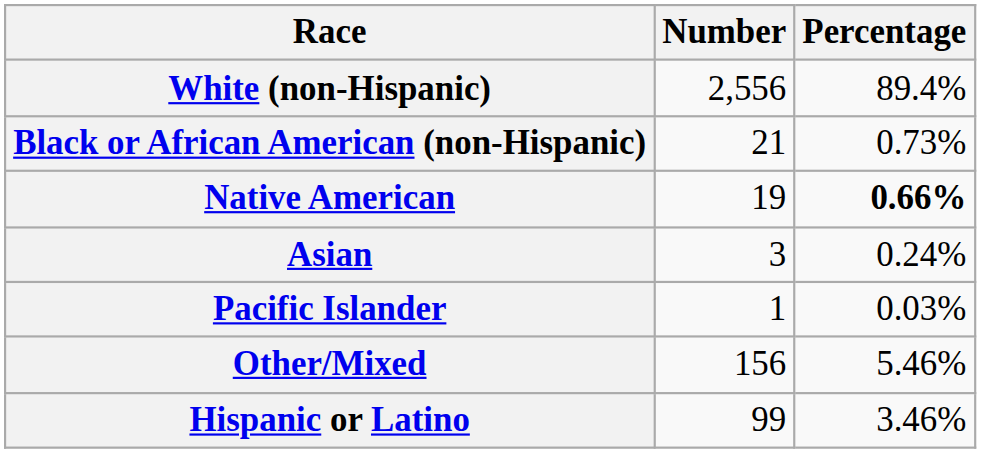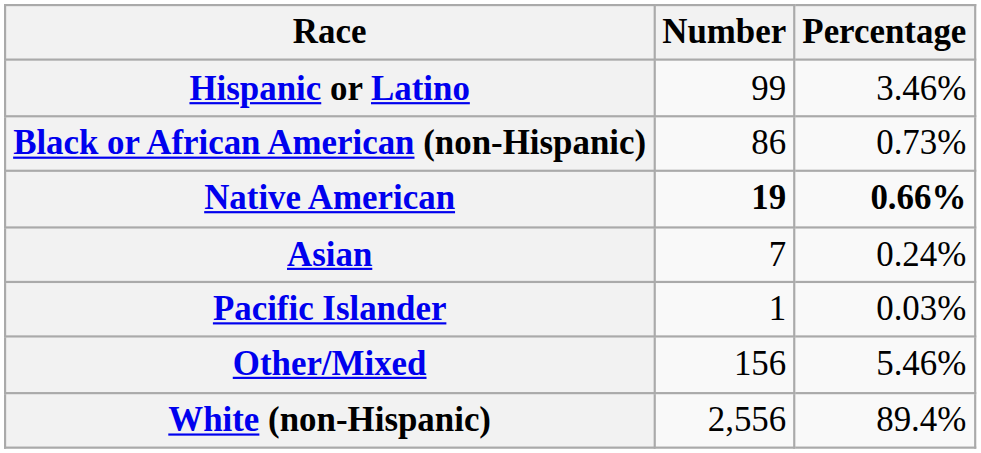 <table class="wikitable" style="text-align:right">
 <tr>
 <th scope="col">Race</th>
 <th scope="col">Number</th>
 <th scope="col">Percentage</th>
 </tr>
 <tr>
-<th scope="row"><a href='#'>White</a> (non-Hispanic)</th>
-<td>2,556</td>
-<td>89.4%</td>
+<th scope="row"><a href='#'>Hispanic</a> or <a href='#'>Latino</a></th>
+<td>99</td>
+<td>3.46%</td>
 </tr>
 <tr>
 <th scope="row"><a href='#'>Black or African American</a> (non-Hispanic)</th>
-<td>21</td>
+<td>86</td>
 <td>0.73%</td>
 </tr>
 <tr>
 <th scope="row"><a href='#'>Native American</a></th>
-<td>19</td>
+<td><strong>19</strong></td>
 <td><strong>0.66%</strong></td>
 </tr>
 <tr>
 <th scope="row"><a href='#'>Asian</a></th>
-<td>3</td>
+<td>7</td>
 <td>0.24%</td>
 </tr>
 <tr>
 <th scope="row"><a href='#'>Pacific Islander</a></th>
 <td>1</td>
 <td>0.03%</td>
 </tr>
 <tr>
 <th scope="row"><a href='#'>Other/Mixed</a></th>
 <td>156</td>
 <td>5.46%</td>
 </tr>
 <tr>
-<th scope="row"><a href='#'>Hispanic</a> or <a href='#'>Latino</a></th>
-<td>99</td>
-<td>3.46%</td>
+<th scope="row"><a href='#'>White</a> (non-Hispanic)</th>
+<td>2,556</td>
+<td>89.4%</td>
 </tr>
 </table>
